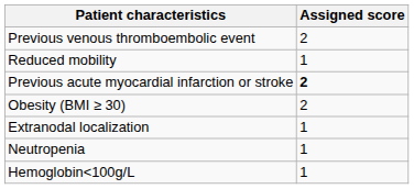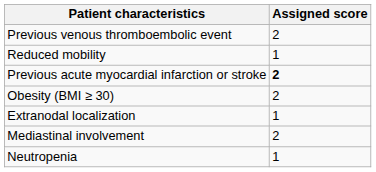 <table class="wikitable">
 <tr>
 <th>Patient characteristics</th>
 <th>Assigned score</th>
 </tr>
 <tr>
 <td>Previous venous thromboembolic event</td>
 <td>2</td>
 </tr>
 <tr>
 <td>Reduced mobility</td>
 <td>1</td>
 </tr>
 <tr>
 <td>Previous acute myocardial infarction or stroke</td>
 <td><strong>2</strong></td>
 </tr>
 <tr>
 <td>Obesity (BMI ≥ 30)</td>
 <td>2</td>
 </tr>
 <tr>
 <td>Extranodal localization</td>
 <td>1</td>
 </tr>
 <tr>
+<td>Mediastinal involvement</td>
+<td>2</td>
+</tr>
+<tr>
 <td>Neutropenia</td>
 <td>1</td>
 </tr>
-<tr>
-<td>Hemoglobin˂100g/L</td>
-<td>1</td>
-</tr>
 </table>
